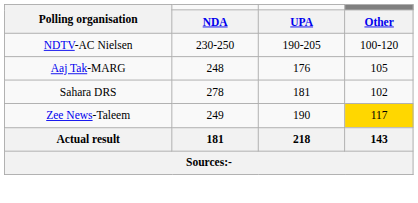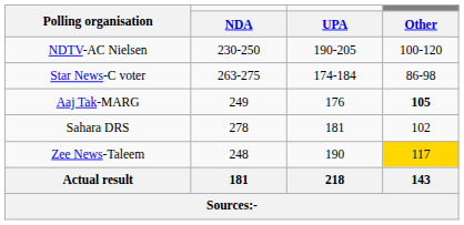 <table class=wikitable style="text-align:center;font-size:80%;line-height:20px;">
 <tr>
 <th class="wikitable" rowspan="2" style="width:180px;">Polling organisation</th>
 <td bgcolor=></td>
 <td bgcolor=></td>
 <td style="background:gray;"></td>
 </tr>
 <tr>
 <th class="wikitable" style="width:90px;"><a href='#'>NDA</a></th>
 <th class="wikitable" style="width:90px;"><a href='#'>UPA</a></th>
 <th class="wikitable" style="width:70px;"><a href='#'>Other</a></th>
 </tr>
 <tr>
 <td><a href='#'>NDTV</a>-AC Nielsen</td>
 <td>230-250</td>
 <td>190-205</td>
 <td>100-120</td>
 </tr>
 <tr>
+<td><a href='#'>Star News</a>-C voter</td>
+<td>263-275</td>
+<td>174-184</td>
+<td>86-98</td>
+</tr>
+<tr>
 <td><a href='#'>Aaj Tak</a>-MARG</td>
-<td>248</td>
+<td>249</td>
 <td>176</td>
-<td>105</td>
+<td><strong>105</strong></td>
 </tr>
 <tr>
 <td>Sahara DRS</td>
 <td>278</td>
 <td>181</td>
 <td>102</td>
 </tr>
 <tr>
 <td><a href='#'>Zee News</a>-Taleem</td>
-<td>249</td>
+<td>248</td>
 <td>190</td>
 <td style="background: gold;">117</td>
 </tr>
 <tr>
 <th>Actual result</th>
 <th>181</th>
 <th>218</th>
 <th>143</th>
 </tr>
 <tr>
 <th colspan="4">Sources:-</th>
 </tr>
 </table>
